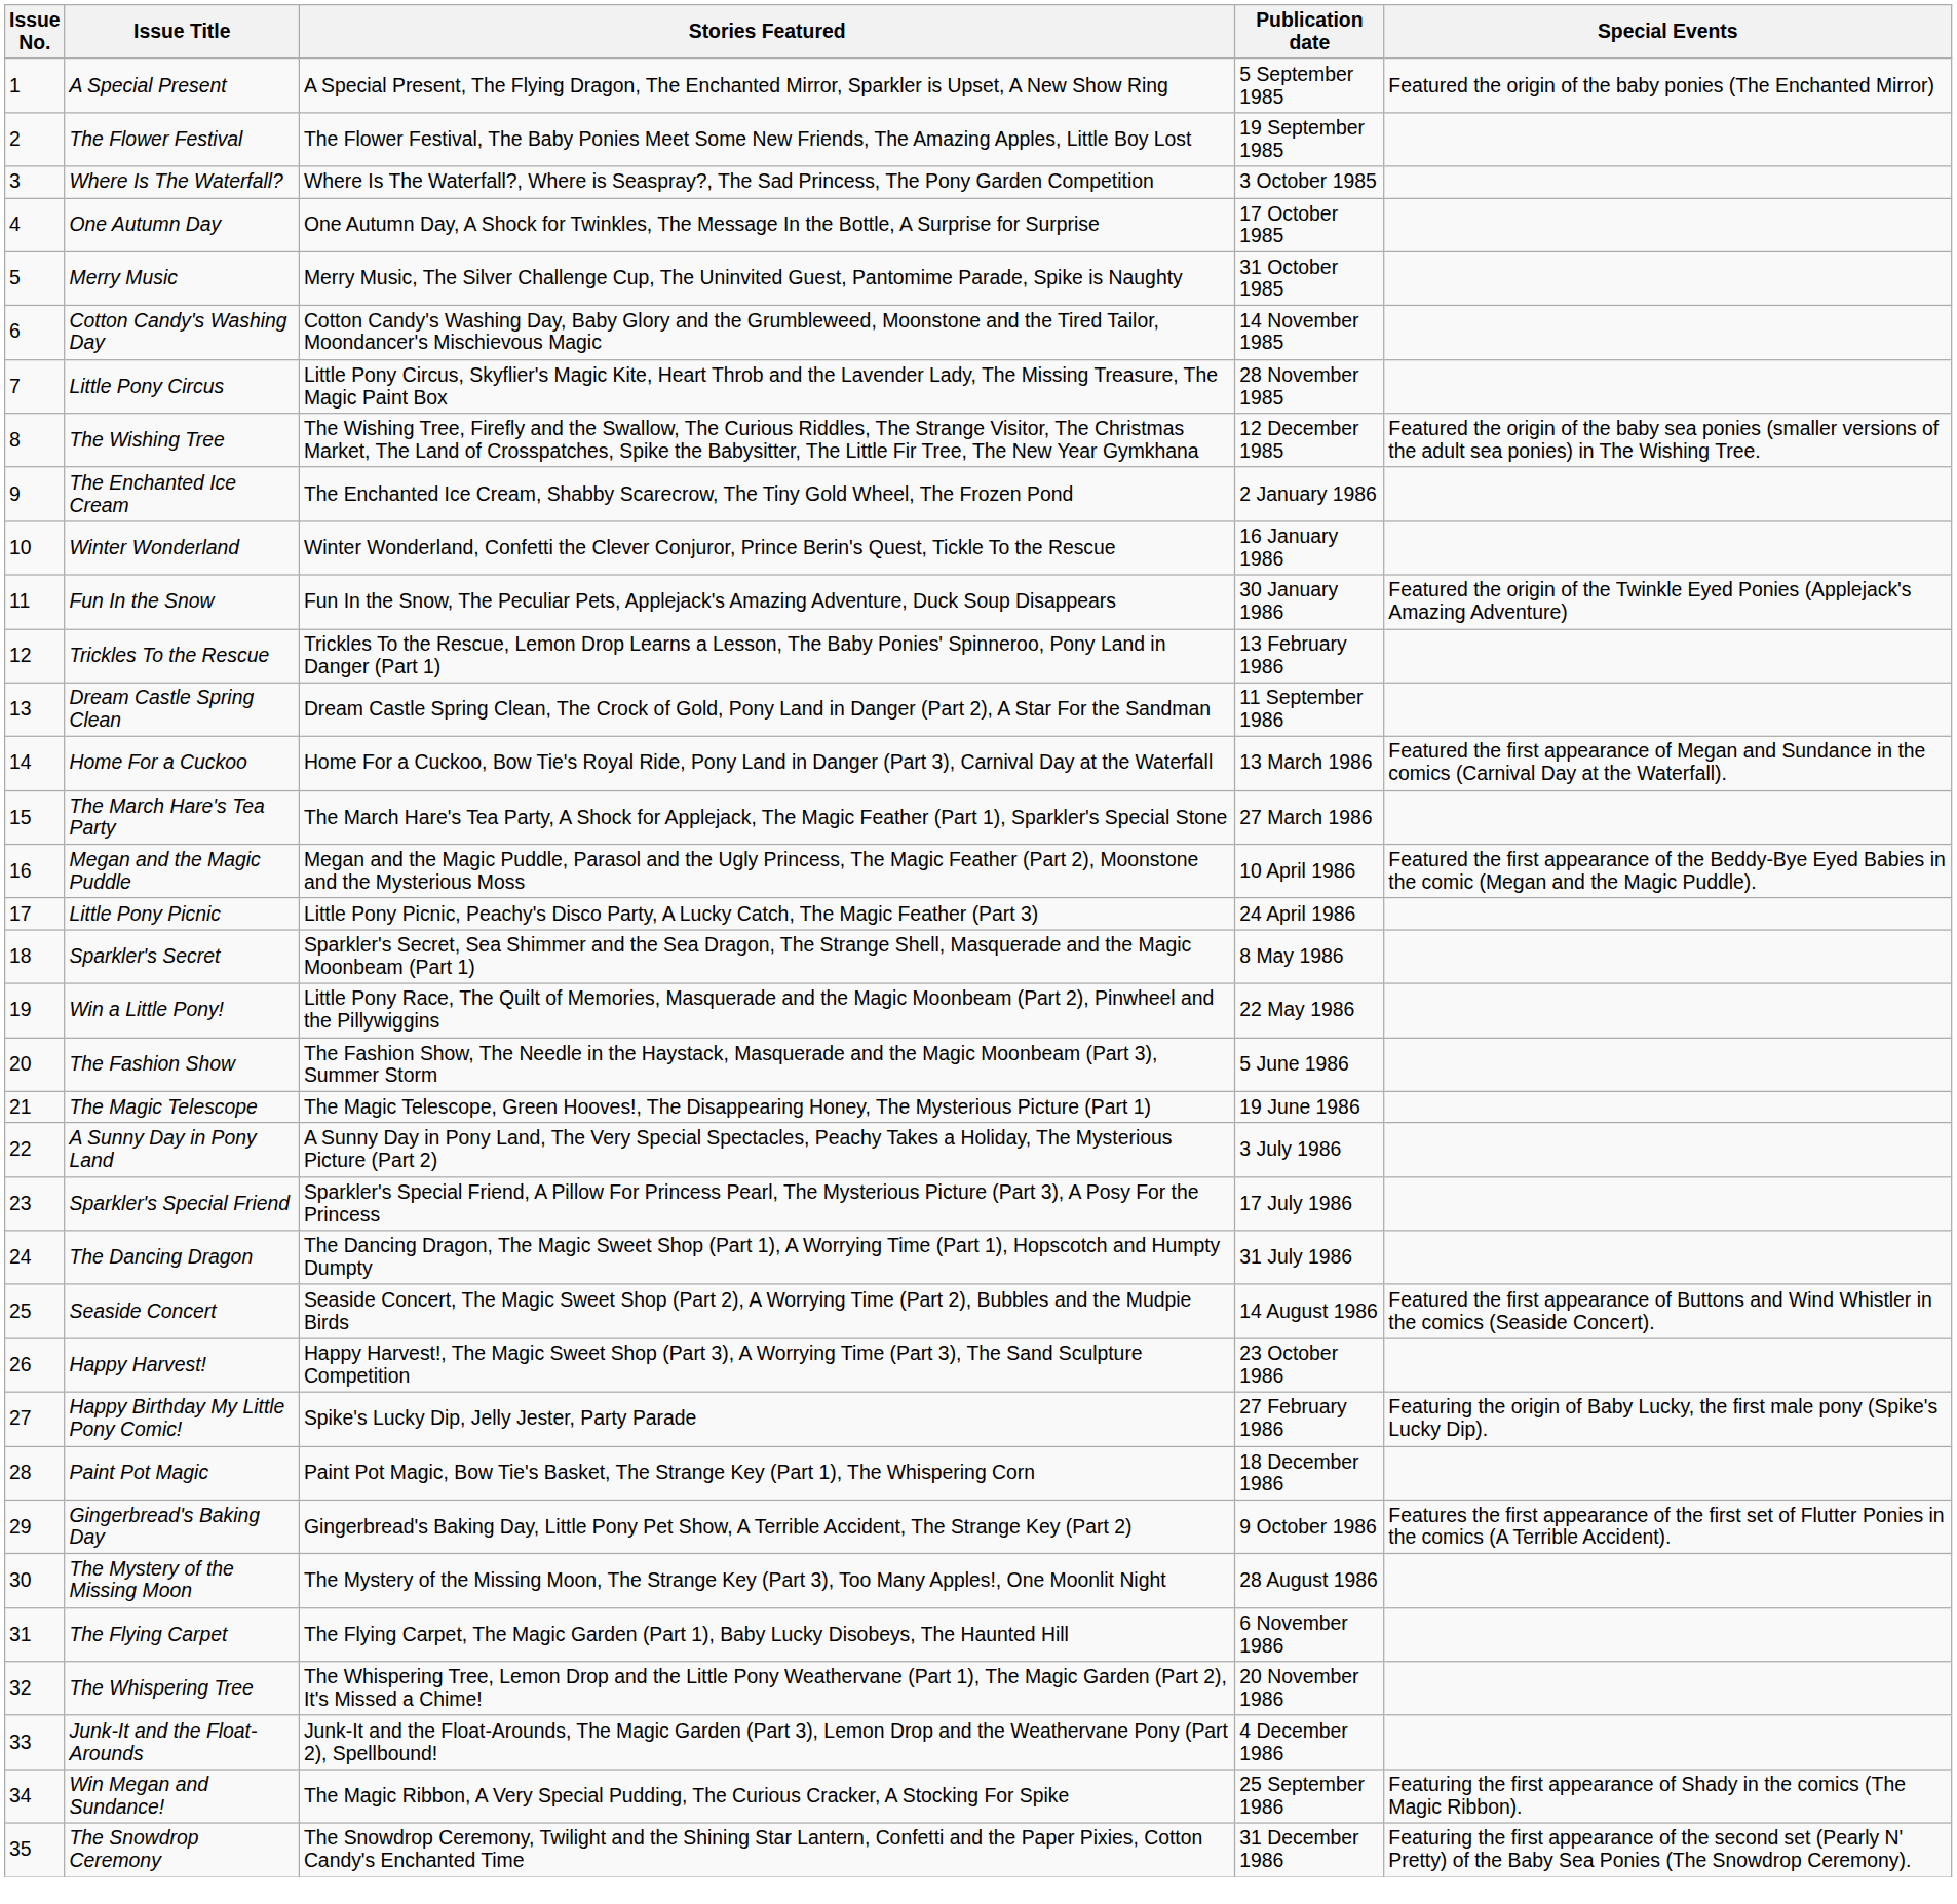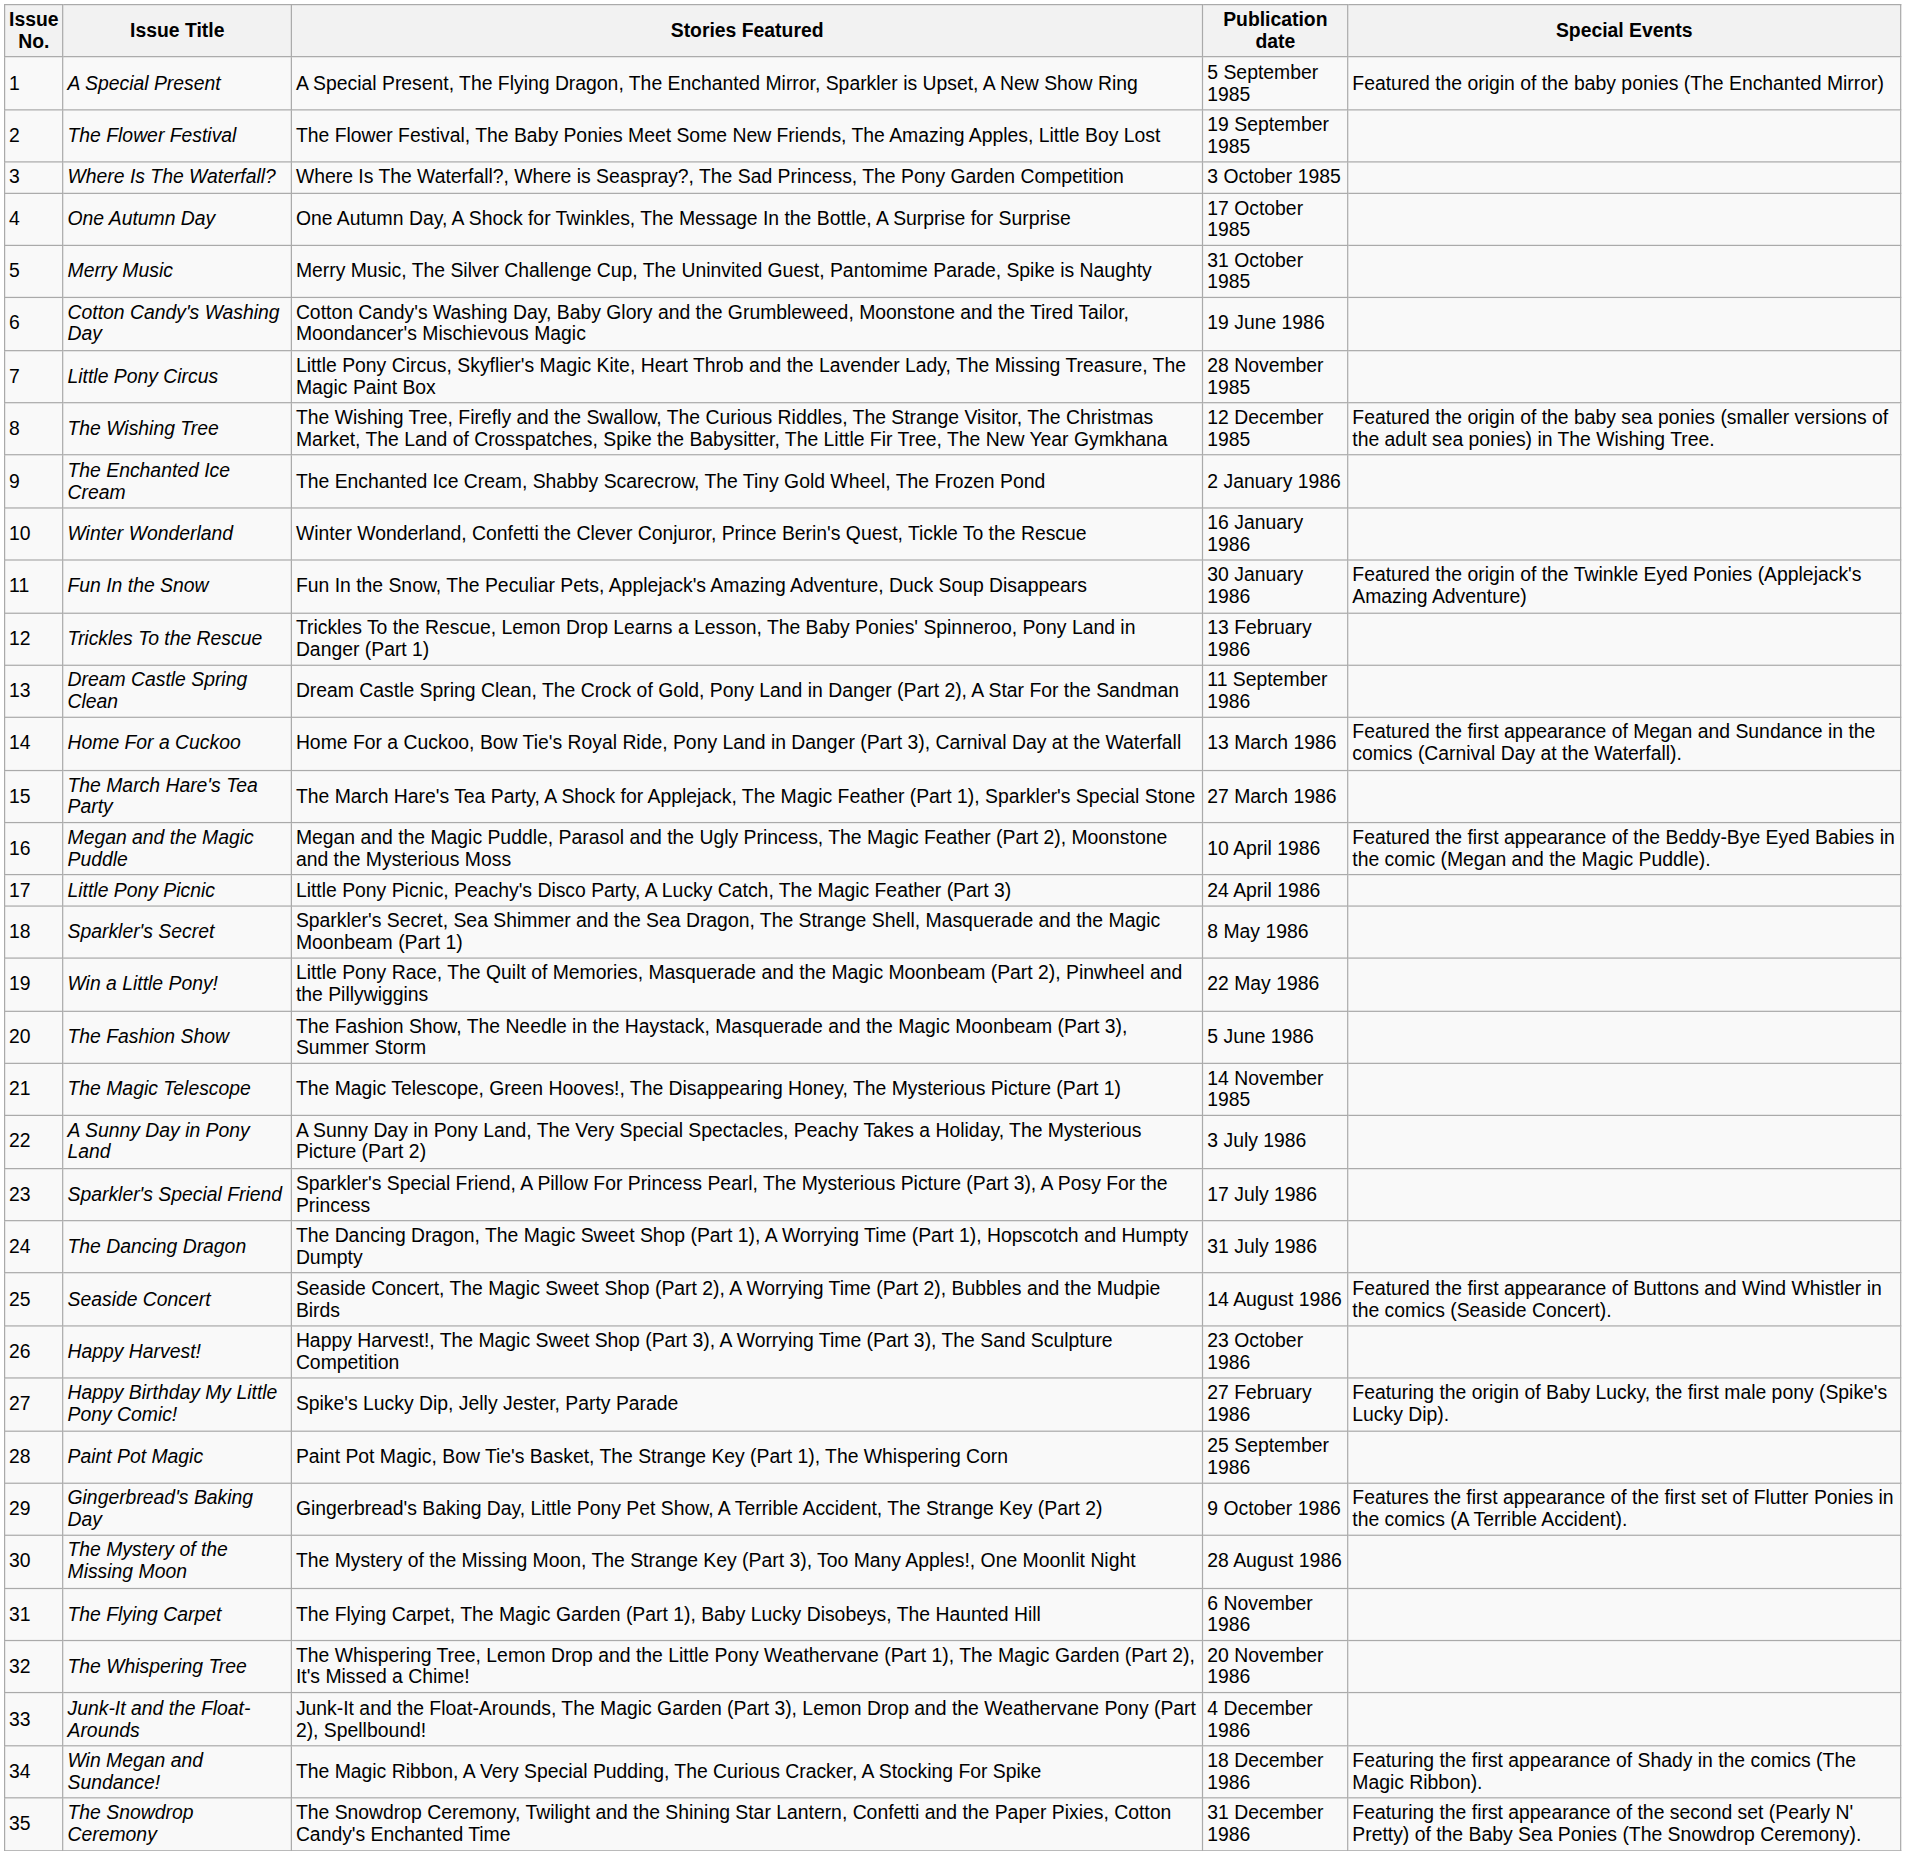 <table class="wikitable">
 <tr>
 <th>Issue<br>No.</th>
 <th>Issue Title</th>
 <th>Stories Featured</th>
 <th>Publication date</th>
 <th>Special Events</th>
 </tr>
 <tr>
 <td>1</td>
 <td><em>A Special Present</em></td>
 <td>A Special Present, The Flying Dragon, The Enchanted Mirror, Sparkler is Upset, A New Show Ring</td>
 <td>5 September 1985</td>
 <td>Featured the origin of the baby ponies (The Enchanted Mirror)</td>
 </tr>
 <tr>
 <td>2</td>
 <td><em>The Flower Festival</em></td>
 <td>The Flower Festival, The Baby Ponies Meet Some New Friends, The Amazing Apples, Little Boy Lost</td>
 <td>19 September 1985</td>
 <td></td>
 </tr>
 <tr>
 <td>3</td>
 <td><em>Where Is The Waterfall?</em></td>
 <td>Where Is The Waterfall?, Where is Seaspray?, The Sad Princess, The Pony Garden Competition</td>
 <td>3 October 1985</td>
 <td></td>
 </tr>
 <tr>
 <td>4</td>
 <td><em>One Autumn Day</em></td>
 <td>One Autumn Day, A Shock for Twinkles, The Message In the Bottle, A Surprise for Surprise</td>
 <td>17 October 1985</td>
 <td></td>
 </tr>
 <tr>
 <td>5</td>
 <td><em>Merry Music</em></td>
 <td>Merry Music, The Silver Challenge Cup, The Uninvited Guest, Pantomime Parade, Spike is Naughty</td>
 <td>31 October 1985</td>
 <td></td>
 </tr>
 <tr>
 <td>6</td>
 <td><em>Cotton Candy's Washing Day</em></td>
 <td>Cotton Candy's Washing Day, Baby Glory and the Grumbleweed, Moonstone and the Tired Tailor, Moondancer's Mischievous Magic</td>
-<td>14 November 1985</td>
+<td>19 June 1986</td>
 <td></td>
 </tr>
 <tr>
 <td>7</td>
 <td><em>Little Pony Circus</em></td>
 <td>Little Pony Circus, Skyflier's Magic Kite, Heart Throb and the Lavender Lady, The Missing Treasure, The Magic Paint Box</td>
 <td>28 November 1985</td>
 <td></td>
 </tr>
 <tr>
 <td>8</td>
 <td><em>The Wishing Tree</em></td>
 <td>The Wishing Tree, Firefly and the Swallow, The Curious Riddles, The Strange Visitor, The Christmas Market, The Land of Crosspatches, Spike the Babysitter, The Little Fir Tree, The New Year Gymkhana</td>
 <td>12 December 1985</td>
 <td>Featured the origin of the baby sea ponies (smaller versions of the adult sea ponies) in The Wishing Tree.</td>
 </tr>
 <tr>
 <td>9</td>
 <td><em>The Enchanted Ice Cream</em></td>
 <td>The Enchanted Ice Cream, Shabby Scarecrow, The Tiny Gold Wheel, The Frozen Pond</td>
 <td>2 January 1986</td>
 <td></td>
 </tr>
 <tr>
 <td>10</td>
 <td><em>Winter Wonderland</em></td>
 <td>Winter Wonderland, Confetti the Clever Conjuror, Prince Berin's Quest, Tickle To the Rescue</td>
 <td>16 January 1986</td>
 <td></td>
 </tr>
 <tr>
 <td>11</td>
 <td><em>Fun In the Snow</em></td>
 <td>Fun In the Snow, The Peculiar Pets, Applejack's Amazing Adventure, Duck Soup Disappears</td>
 <td>30 January 1986</td>
 <td>Featured the origin of the Twinkle Eyed Ponies (Applejack's Amazing Adventure)</td>
 </tr>
 <tr>
 <td>12</td>
 <td><em>Trickles To the Rescue</em></td>
 <td>Trickles To the Rescue, Lemon Drop Learns a Lesson, The Baby Ponies' Spinneroo, Pony Land in Danger (Part 1)</td>
 <td>13 February 1986</td>
 <td></td>
 </tr>
 <tr>
 <td>13</td>
 <td><em>Dream Castle Spring Clean</em></td>
 <td>Dream Castle Spring Clean, The Crock of Gold, Pony Land in Danger (Part 2), A Star For the Sandman</td>
 <td>11 September 1986</td>
 <td></td>
 </tr>
 <tr>
 <td>14</td>
 <td><em>Home For a Cuckoo</em></td>
 <td>Home For a Cuckoo, Bow Tie's Royal Ride, Pony Land in Danger (Part 3), Carnival Day at the Waterfall</td>
 <td>13 March 1986</td>
 <td>Featured the first appearance of Megan and Sundance in the comics (Carnival Day at the Waterfall).</td>
 </tr>
 <tr>
 <td>15</td>
 <td><em>The March Hare's Tea Party</em></td>
 <td>The March Hare's Tea Party, A Shock for Applejack, The Magic Feather (Part 1), Sparkler's Special Stone</td>
 <td>27 March 1986</td>
 <td></td>
 </tr>
 <tr>
 <td>16</td>
 <td><em>Megan and the Magic Puddle</em></td>
 <td>Megan and the Magic Puddle, Parasol and the Ugly Princess, The Magic Feather (Part 2), Moonstone and the Mysterious Moss</td>
 <td>10 April 1986</td>
 <td>Featured the first appearance of the Beddy-Bye Eyed Babies in the comic (Megan and the Magic Puddle).</td>
 </tr>
 <tr>
 <td>17</td>
 <td><em>Little Pony Picnic</em></td>
 <td>Little Pony Picnic, Peachy's Disco Party, A Lucky Catch, The Magic Feather (Part 3)</td>
 <td>24 April 1986</td>
 <td></td>
 </tr>
 <tr>
 <td>18</td>
 <td><em>Sparkler's Secret</em></td>
 <td>Sparkler's Secret, Sea Shimmer and the Sea Dragon, The Strange Shell, Masquerade and the Magic Moonbeam (Part 1)</td>
 <td>8 May 1986</td>
 <td></td>
 </tr>
 <tr>
 <td>19</td>
 <td><em>Win a Little Pony!</em></td>
 <td>Little Pony Race, The Quilt of Memories, Masquerade and the Magic Moonbeam (Part 2), Pinwheel and the Pillywiggins</td>
 <td>22 May 1986</td>
 <td></td>
 </tr>
 <tr>
 <td>20</td>
 <td><em>The Fashion Show</em></td>
 <td>The Fashion Show, The Needle in the Haystack, Masquerade and the Magic Moonbeam (Part 3), Summer Storm</td>
 <td>5 June 1986</td>
 <td></td>
 </tr>
 <tr>
 <td>21</td>
 <td><em>The Magic Telescope</em></td>
 <td>The Magic Telescope, Green Hooves!, The Disappearing Honey, The Mysterious Picture (Part 1)</td>
-<td>19 June 1986</td>
+<td>14 November 1985</td>
 <td></td>
 </tr>
 <tr>
 <td>22</td>
 <td><em>A Sunny Day in Pony Land</em></td>
 <td>A Sunny Day in Pony Land, The Very Special Spectacles, Peachy Takes a Holiday, The Mysterious Picture (Part 2)</td>
 <td>3 July 1986</td>
 <td></td>
 </tr>
 <tr>
 <td>23</td>
 <td><em>Sparkler's Special Friend</em></td>
 <td>Sparkler's Special Friend, A Pillow For Princess Pearl, The Mysterious Picture (Part 3), A Posy For the Princess</td>
 <td>17 July 1986</td>
 <td></td>
 </tr>
 <tr>
 <td>24</td>
 <td><em>The Dancing Dragon</em></td>
 <td>The Dancing Dragon, The Magic Sweet Shop (Part 1), A Worrying Time (Part 1), Hopscotch and Humpty Dumpty</td>
 <td>31 July 1986</td>
 <td></td>
 </tr>
 <tr>
 <td>25</td>
 <td><em>Seaside Concert</em></td>
 <td>Seaside Concert, The Magic Sweet Shop (Part 2), A Worrying Time (Part 2), Bubbles and the Mudpie Birds</td>
 <td>14 August 1986</td>
 <td>Featured the first appearance of Buttons and Wind Whistler in the comics (Seaside Concert).</td>
 </tr>
 <tr>
 <td>26</td>
 <td><em>Happy Harvest!</em></td>
 <td>Happy Harvest!, The Magic Sweet Shop (Part 3), A Worrying Time (Part 3), The Sand Sculpture Competition</td>
 <td>23 October 1986</td>
 <td></td>
 </tr>
 <tr>
 <td>27</td>
 <td><em>Happy Birthday My Little Pony Comic!</em></td>
 <td>Spike's Lucky Dip, Jelly Jester, Party Parade</td>
 <td>27 February 1986</td>
 <td>Featuring the origin of Baby Lucky, the first male pony (Spike's Lucky Dip).</td>
 </tr>
 <tr>
 <td>28</td>
 <td><em>Paint Pot Magic</em></td>
 <td>Paint Pot Magic, Bow Tie's Basket, The Strange Key (Part 1), The Whispering Corn</td>
-<td>18 December 1986</td>
+<td>25 September 1986</td>
 <td></td>
 </tr>
 <tr>
 <td>29</td>
 <td><em>Gingerbread's Baking Day</em></td>
 <td>Gingerbread's Baking Day, Little Pony Pet Show, A Terrible Accident, The Strange Key (Part 2)</td>
 <td>9 October 1986</td>
 <td>Features the first appearance of the first set of Flutter Ponies in the comics (A Terrible Accident).</td>
 </tr>
 <tr>
 <td>30</td>
 <td><em>The Mystery of the Missing Moon</em></td>
 <td>The Mystery of the Missing Moon, The Strange Key (Part 3), Too Many Apples!, One Moonlit Night</td>
 <td>28 August 1986</td>
 <td></td>
 </tr>
 <tr>
 <td>31</td>
 <td><em>The Flying Carpet</em></td>
 <td>The Flying Carpet, The Magic Garden (Part 1), Baby Lucky Disobeys, The Haunted Hill</td>
 <td>6 November 1986</td>
 <td></td>
 </tr>
 <tr>
 <td>32</td>
 <td><em>The Whispering Tree</em></td>
 <td>The Whispering Tree, Lemon Drop and the Little Pony Weathervane (Part 1), The Magic Garden (Part 2), It's Missed a Chime!</td>
 <td>20 November 1986</td>
 <td></td>
 </tr>
 <tr>
 <td>33</td>
 <td><em>Junk-It and the Float-Arounds</em></td>
 <td>Junk-It and the Float-Arounds, The Magic Garden (Part 3), Lemon Drop and the Weathervane Pony (Part 2), Spellbound!</td>
 <td>4 December 1986</td>
 <td></td>
 </tr>
 <tr>
 <td>34</td>
 <td><em>Win Megan and Sundance!</em></td>
 <td>The Magic Ribbon, A Very Special Pudding, The Curious Cracker, A Stocking For Spike</td>
-<td>25 September 1986</td>
+<td>18 December 1986</td>
 <td>Featuring the first appearance of Shady in the comics (The Magic Ribbon).</td>
 </tr>
 <tr>
 <td>35</td>
 <td><em>The Snowdrop Ceremony</em></td>
 <td>The Snowdrop Ceremony, Twilight and the Shining Star Lantern, Confetti and the Paper Pixies, Cotton Candy's Enchanted Time</td>
 <td>31 December 1986</td>
 <td>Featuring the first appearance of the second set (Pearly N' Pretty) of the Baby Sea Ponies (The Snowdrop Ceremony).</td>
 </tr>
 <tr>
 </tr>
 </table>
